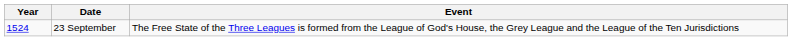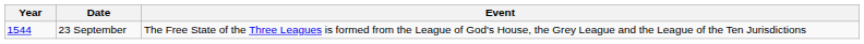 <table class="wikitable" width="100%">
 <tr>
 <th style="width: 6%;">Year</th>
 <th style="width: 10%;">Date</th>
 <th>Event</th>
 </tr>
 <tr>
-<td><a href='#'>1524</a></td>
+<td><a href='#'>1544</a></td>
 <td>23 September</td>
 <td>The Free State of the <a href='#'>Three Leagues</a> is formed from the League of God's House, the Grey League and the League of the Ten Jurisdictions</td>
 </tr>
 </table>
